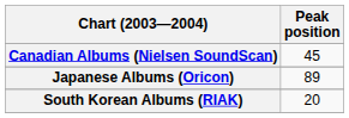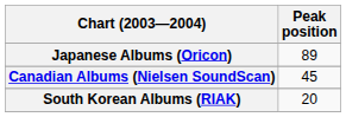 <table class="wikitable sortable plainrowheaders" style="text-align:center;">
 <tr>
 <th scope="col">Chart (2003—2004)</th>
 <th scope="col">Peak<br>position</th>
 </tr>
 <tr>
 </tr>
 <tr>
-<th scope="row"><a href='#'>Canadian Albums</a> (<a href='#'>Nielsen SoundScan</a>)</th>
-<td>45</td>
+<th scope="row">Japanese Albums (<a href='#'>Oricon</a>)</th>
+<td>89</td>
 </tr>
 <tr>
 </tr>
 <tr>
 </tr>
 <tr>
-<th scope="row">Japanese Albums (<a href='#'>Oricon</a>)</th>
-<td>89</td>
+<th scope="row"><a href='#'>Canadian Albums</a> (<a href='#'>Nielsen SoundScan</a>)</th>
+<td>45</td>
 </tr>
 <tr>
 </tr>
 <tr>
 <th scope="row">South Korean Albums (<a href='#'>RIAK</a>)</th>
 <td>20</td>
 </tr>
 <tr>
 </tr>
 <tr>
 </tr>
 <tr>
 </tr>
 <tr>
 </tr>
 </table>
